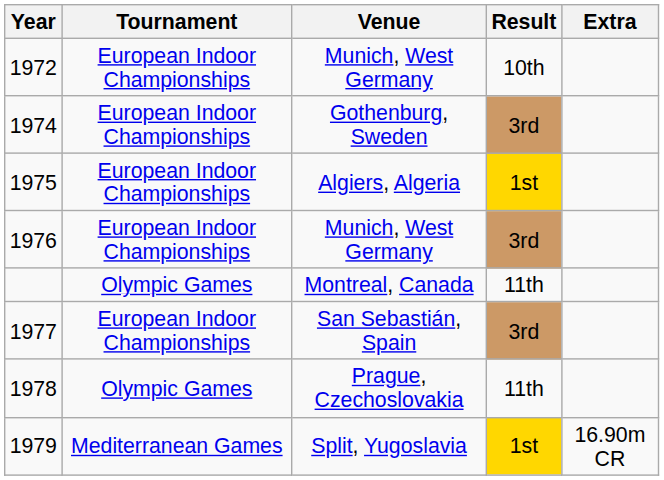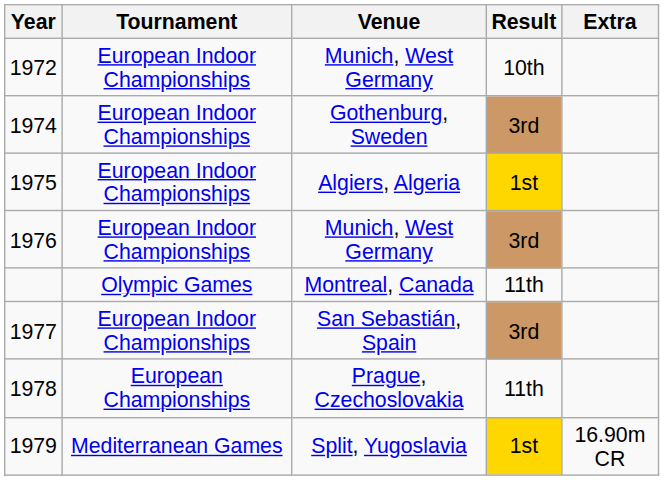 <table class="wikitable" style=" text-align:center; font-size:95%;" width="75%">
 <tr>
 <th>Year</th>
 <th>Tournament</th>
 <th>Venue</th>
 <th>Result</th>
 <th>Extra</th>
 </tr>
 <tr>
 <td>1972</td>
 <td><a href='#'>European Indoor Championships</a></td>
 <td><a href='#'>Munich</a>, <a href='#'>West Germany</a></td>
 <td>10th</td>
 <td></td>
 </tr>
 <tr>
 <td>1974</td>
 <td><a href='#'>European Indoor Championships</a></td>
 <td><a href='#'>Gothenburg</a>, <a href='#'>Sweden</a></td>
 <td bgcolor="cc9966">3rd</td>
 <td></td>
 </tr>
 <tr>
 <td>1975</td>
 <td><a href='#'>European Indoor Championships</a></td>
 <td><a href='#'>Algiers</a>, <a href='#'>Algeria</a></td>
 <td bgcolor="gold" align="center">1st</td>
 <td></td>
 </tr>
 <tr>
 <td>1976</td>
 <td><a href='#'>European Indoor Championships</a></td>
 <td><a href='#'>Munich</a>, <a href='#'>West Germany</a></td>
 <td bgcolor="cc9966" align="center">3rd</td>
 <td></td>
 </tr>
 <tr>
 <td></td>
 <td><a href='#'>Olympic Games</a></td>
 <td><a href='#'>Montreal</a>, <a href='#'>Canada</a></td>
 <td align="center">11th</td>
 <td></td>
 </tr>
 <tr>
 <td>1977</td>
 <td><a href='#'>European Indoor Championships</a></td>
 <td><a href='#'>San Sebastián</a>, <a href='#'>Spain</a></td>
 <td bgcolor="cc9966" align="center">3rd</td>
 <td></td>
 </tr>
 <tr>
 <td>1978</td>
-<td><a href='#'>Olympic Games</a></td>
+<td><a href='#'>European Championships</a></td>
 <td><a href='#'>Prague</a>, <a href='#'>Czechoslovakia</a></td>
 <td align="center">11th</td>
 <td></td>
 </tr>
 <tr>
 <td>1979</td>
 <td><a href='#'>Mediterranean Games</a></td>
 <td><a href='#'>Split</a>, <a href='#'>Yugoslavia</a></td>
 <td bgcolor="gold" align="center">1st</td>
 <td>16.90m CR</td>
 </tr>
 </table>
